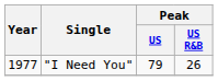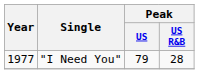 <table class="wikitable" style="text-align:center;">
 <tr>
 <th rowspan="2">Year</th>
 <th rowspan="2">Single</th>
 <th colspan="2">Peak</th>
 </tr>
 <tr style="font-size:smaller;">
 <th width="35"><a href='#'>US</a><br></th>
 <th width="35"><a href='#'>US<br>R&B</a><br></th>
 </tr>
 <tr>
 <td rowspan="1">1977</td>
 <td align="left">"I Need You"</td>
 <td>79</td>
-<td>26</td>
+<td>28</td>
 </tr>
 <tr>
 </tr>
 </table>
